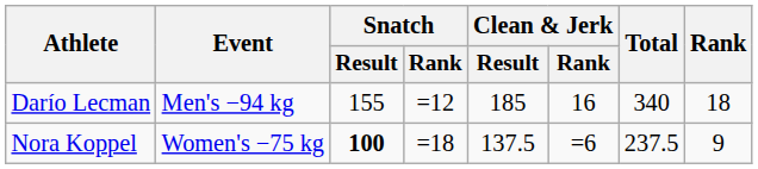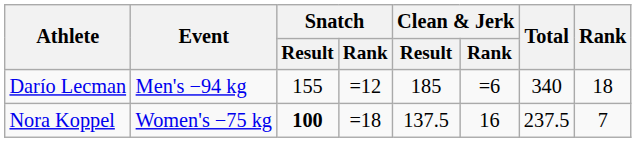 <table class="wikitable" style="font-size:90%">
 <tr>
 <th rowspan="2">Athlete</th>
 <th rowspan="2">Event</th>
 <th colspan="2">Snatch</th>
 <th colspan="2">Clean & Jerk</th>
 <th rowspan="2">Total</th>
 <th rowspan="2">Rank</th>
 </tr>
 <tr style="font-size:95%">
 <th>Result</th>
 <th>Rank</th>
 <th>Result</th>
 <th>Rank</th>
 </tr>
 <tr align=center>
 <td align=left><a href='#'>Darío Lecman</a></td>
 <td align=left><a href='#'>Men's −94 kg</a></td>
 <td>155</td>
 <td>=12</td>
 <td>185</td>
-<td>16</td>
+<td>=6</td>
 <td>340</td>
 <td>18</td>
 </tr>
 <tr align=center>
 <td align=left><a href='#'>Nora Koppel</a></td>
 <td align=left><a href='#'>Women's −75 kg</a></td>
 <td><strong>100</strong></td>
 <td>=18</td>
 <td>137.5</td>
-<td>=6</td>
+<td>16</td>
 <td>237.5</td>
-<td>9</td>
+<td>7</td>
 </tr>
 </table>
